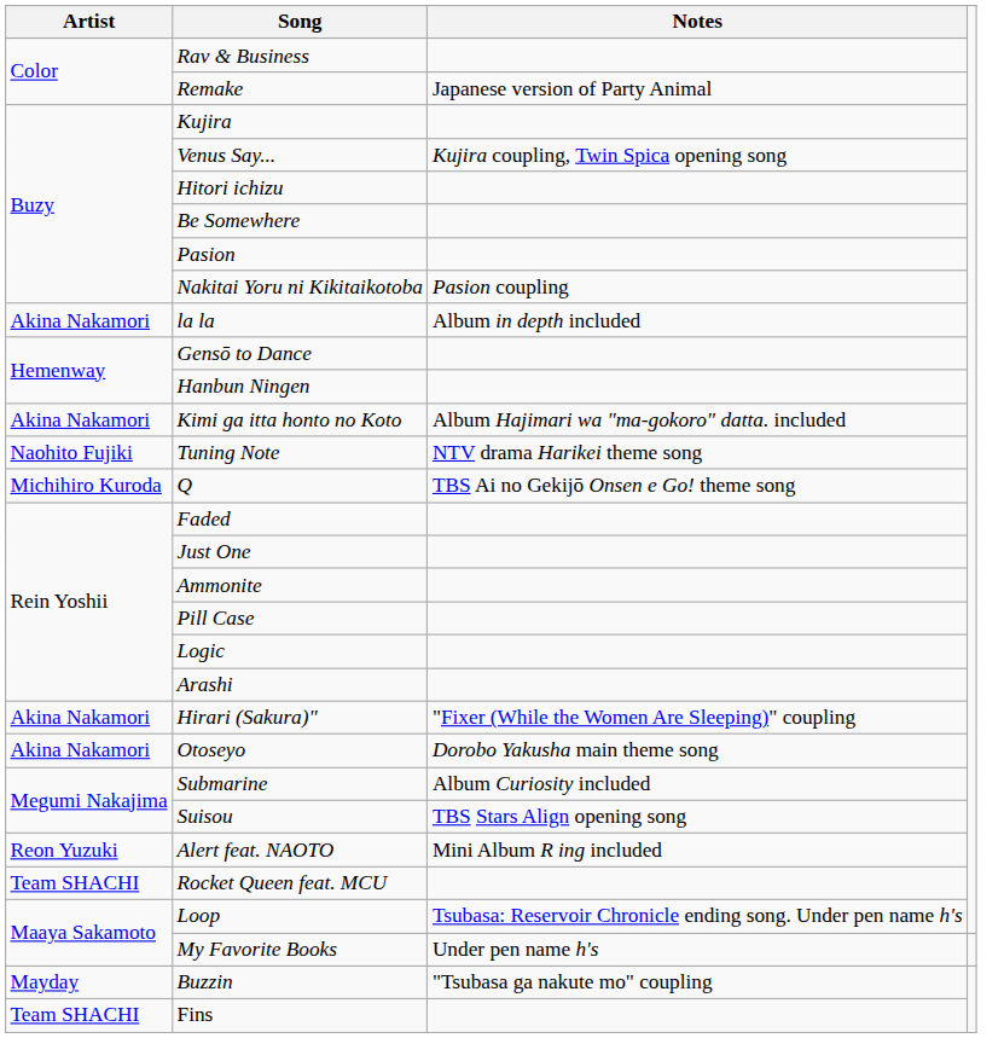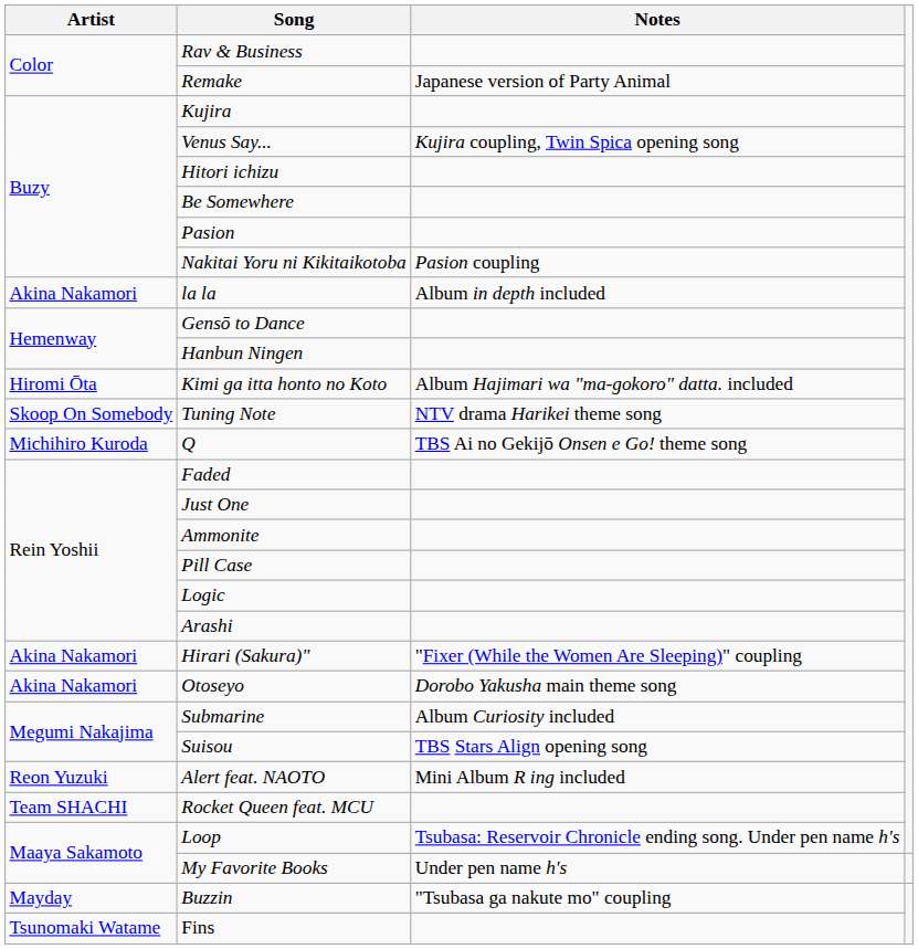 <table class="wikitable">
 <tr>
 <th>Artist</th>
 <th>Song</th>
 <th>Notes</th>
 </tr>
 <tr>
 <td rowspan="2"><a href='#'>Color</a></td>
 <td><em>Rav & Business</em></td>
 <td></td>
 </tr>
 <tr>
 <td><em>Remake</em></td>
 <td>Japanese version of </em>Party Animal<em></td>
 </tr>
 <tr>
 <td rowspan="6"><a href='#'>Buzy</a></td>
 <td><em>Kujira</em></td>
 <td></td>
 </tr>
 <tr>
 <td><em>Venus Say...</em></td>
 <td><em>Kujira</em> coupling, <a href='#'>Twin Spica</a> opening song</td>
 </tr>
 <tr>
 <td><em>Hitori ichizu</em></td>
 <td></td>
 </tr>
 <tr>
 <td><em>Be Somewhere</em></td>
 <td></td>
 </tr>
 <tr>
 <td><em>Pasion</em></td>
 <td></td>
 </tr>
 <tr>
 <td><em>Nakitai Yoru ni Kikitaikotoba</em></td>
 <td><em>Pasion</em> coupling</td>
 </tr>
 <tr>
 <td><a href='#'>Akina Nakamori</a></td>
 <td><em>la la</em></td>
 <td>Album <em>in depth</em> included</td>
 </tr>
 <tr>
 <td rowspan="2"><a href='#'>Hemenway</a></td>
 <td><em>Gensō to Dance</em></td>
 <td></td>
 </tr>
 <tr>
 <td><em>Hanbun Ningen</em></td>
 <td></td>
 </tr>
 <tr>
-<td><a href='#'>Akina Nakamori</a></td>
+<td><a href='#'>Hiromi Ōta</a></td>
 <td><em>Kimi ga itta honto no Koto</em></td>
 <td>Album <em>Hajimari wa "ma-gokoro" datta.</em> included</td>
 </tr>
 <tr>
-<td><a href='#'>Naohito Fujiki</a></td>
+<td><a href='#'>Skoop On Somebody</a></td>
 <td><em>Tuning Note</em></td>
 <td><a href='#'>NTV</a> drama <em>Harikei</em> theme song</td>
 </tr>
 <tr>
 <td><a href='#'>Michihiro Kuroda</a></td>
 <td><em>Q</em></td>
 <td><a href='#'>TBS</a> Ai no Gekijō <em>Onsen e Go!</em> theme song</td>
 </tr>
 <tr>
 <td rowspan="6">Rein Yoshii</td>
 <td><em>Faded</em></td>
 <td></td>
 </tr>
 <tr>
 <td><em>Just One</em></td>
 <td></td>
 </tr>
 <tr>
 <td><em>Ammonite</em></td>
 <td></td>
 </tr>
 <tr>
 <td><em>Pill Case</em></td>
 <td></td>
 </tr>
 <tr>
 <td><em>Logic</em></td>
 <td></td>
 </tr>
 <tr>
 <td><em>Arashi</em></td>
 <td></td>
 </tr>
 <tr>
 <td><a href='#'>Akina Nakamori</a></td>
 <td><em>Hirari (Sakura)"</em></td>
 <td>"<a href='#'>Fixer (While the Women Are Sleeping)</a>" coupling</td>
 </tr>
 <tr>
 <td><a href='#'>Akina Nakamori</a></td>
 <td><em>Otoseyo</em></td>
 <td><em>Dorobo Yakusha</em> main theme song</td>
 </tr>
 <tr>
 <td rowspan="2"><a href='#'>Megumi Nakajima</a></td>
 <td><em>Submarine</em></td>
 <td>Album <em>Curiosity</em> included</td>
 </tr>
 <tr>
 <td><em>Suisou</em></td>
 <td><a href='#'>TBS</a> <a href='#'>Stars Align</a> opening song</td>
 </tr>
 <tr>
 <td><a href='#'>Reon Yuzuki</a></td>
 <td><em>Alert feat. NAOTO</em></td>
 <td>Mini Album <em>R ing</em> included</td>
 </tr>
 <tr>
 <td><a href='#'>Team SHACHI</a></td>
 <td><em>Rocket Queen feat. MCU</em></td>
 <td></td>
 </tr>
 <tr>
 <td rowspan="2"><a href='#'>Maaya Sakamoto</a></td>
 <td><em>Loop</em></td>
 <td><a href='#'>Tsubasa: Reservoir Chronicle</a> ending song. Under pen name <em>h's</em></td>
 </tr>
 <tr>
 <td><em>My Favorite Books</em></td>
 <td>Under pen name <em>h's</em></td>
 <td></td>
 </tr>
 <tr>
 <td><a href='#'>Mayday</a></td>
 <td><em>Buzzin<strong></td>
 <td>"Tsubasa ga nakute mo" coupling</td>
 </tr>
 <tr>
-<td><a href='#'>Team SHACHI</a></td>
+<td><a href='#'>Tsunomaki Watame</a></td>
 <td></em>Fins<em></td>
 <td></td>
 </tr>
 </table>
